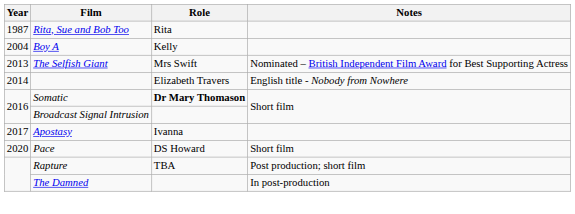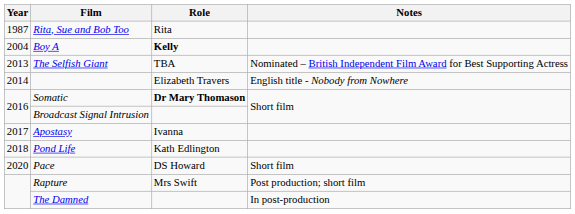 <table class="wikitable sortable">
 <tr>
 <th>Year</th>
 <th>Film</th>
 <th>Role</th>
 <th class="unsortable">Notes</th>
 </tr>
 <tr>
 <td>1987</td>
 <td><em><a href='#'>Rita, Sue and Bob Too</a></em></td>
 <td>Rita</td>
 <td></td>
 </tr>
 <tr>
 <td>2004</td>
 <td><em><a href='#'>Boy A</a></em></td>
-<td>Kelly</td>
+<td><strong>Kelly</strong></td>
 <td></td>
 </tr>
 <tr>
 <td>2013</td>
 <td><em><a href='#'>The Selfish Giant</a></em></td>
-<td>Mrs Swift</td>
+<td>TBA</td>
 <td>Nominated – <a href='#'>British Independent Film Award</a> for Best Supporting Actress</td>
 </tr>
 <tr>
 <td>2014</td>
 <td><em></em></td>
 <td>Elizabeth Travers</td>
 <td>English title - <em>Nobody from Nowhere</em></td>
 </tr>
 <tr>
 <td rowspan=2>2016</td>
 <td><em>Somatic</em></td>
 <td><strong>Dr Mary Thomason</strong></td>
 <td rowspan=2>Short film</td>
 </tr>
 <tr>
 <td><em>Broadcast Signal Intrusion</em></td>
 <td></td>
 </tr>
 <tr>
 <td>2017</td>
 <td><em><a href='#'>Apostasy</a></em></td>
 <td>Ivanna</td>
 <td></td>
 </tr>
 <tr>
+<td>2018</td>
+<td><em><a href='#'>Pond Life</a></em></td>
+<td>Kath Edlington</td>
+<td></td>
+</tr>
+<tr>
 <td>2020</td>
 <td><em>Pace</em></td>
 <td>DS Howard</td>
 <td>Short film</td>
 </tr>
 <tr>
 <td rowspan="2"></td>
 <td><em>Rapture</em></td>
-<td>TBA</td>
+<td>Mrs Swift</td>
 <td>Post production; short film</td>
 </tr>
 <tr>
 <td><em><a href='#'>The Damned</a></em></td>
 <td></td>
 <td>In post-production</td>
 </tr>
 </table>
